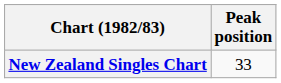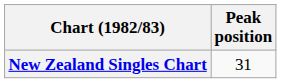 <table class="wikitable plainrowheaders">
 <tr>
 <th scope="col">Chart (1982/83)</th>
 <th scope="col">Peak<br>position</th>
 </tr>
 <tr>
 <th scope="row"><a href='#'>New Zealand Singles Chart</a></th>
-<td style="text-align:center;">33</td>
+<td style="text-align:center;">31</td>
 </tr>
 </table>
